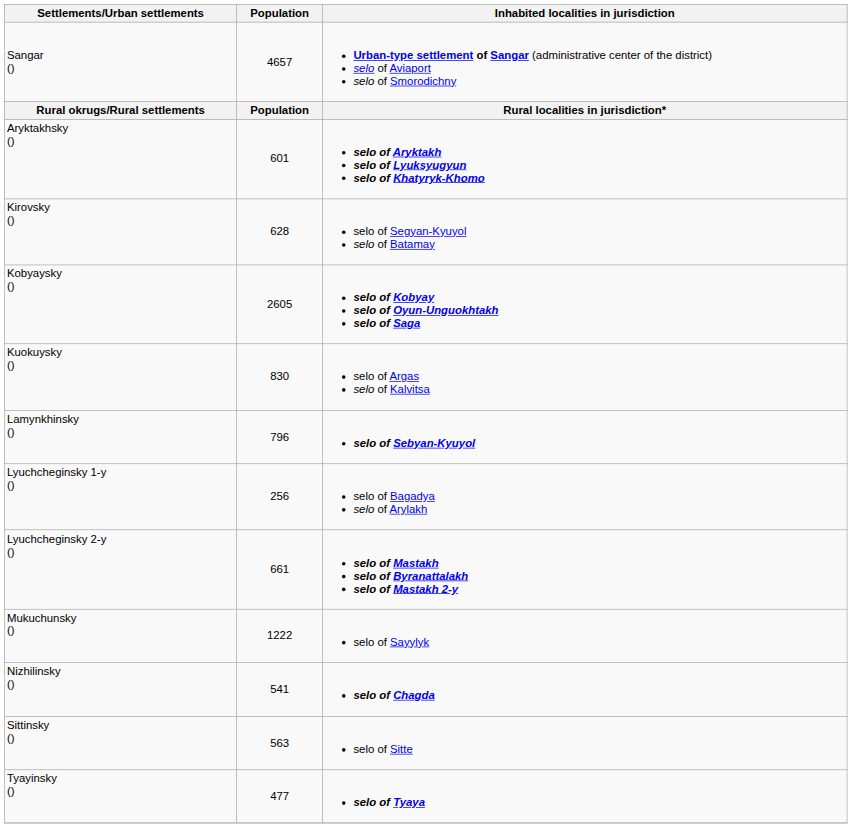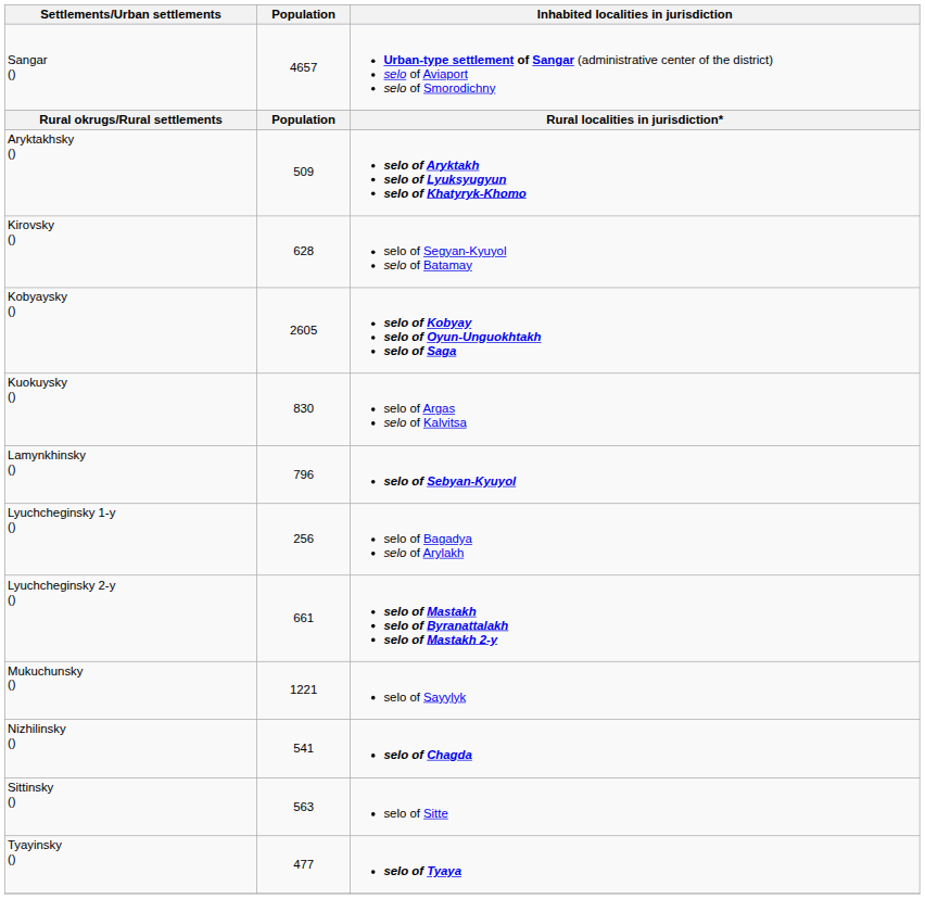 <table class="wikitable" style="width:75%">
 <tr bgcolor="#CCCCFF" align="left">
 <th>Settlements/Urban settlements</th>
 <th>Population</th>
 <th>Inhabited localities in jurisdiction</th>
 </tr>
 <tr>
 <td valign="center">Sangar<br>()</td>
 <td align="center">4657</td>
 <td><br><ul><li><strong><a href='#'>Urban-type settlement</a> of <a href='#'>Sangar</a></strong> (administrative center of the district)</li><li><em><a href='#'>selo</a></em> of <a href='#'>Aviaport</a></li><li><em>selo</em> of <a href='#'>Smorodichny</a></li></ul></td>
 </tr>
 <tr bgcolor="#CCCCFF" align="left">
 <th>Rural okrugs/Rural settlements</th>
 <th>Population</th>
 <th>Rural localities in jurisdiction*</th>
 </tr>
 <tr>
 <td valign="top">Aryktakhsky<br>()</td>
-<td align="center">601</td>
+<td align="center">509</td>
 <td><br><ul><li><strong><em>selo<em> of <a href='#'>Aryktakh</a><strong></li><li></em>selo<em> of <a href='#'>Lyuksyugyun</a></li><li></em>selo<em> of <a href='#'>Khatyryk-Khomo</a></li></ul></td>
 </tr>
 <tr>
 <td valign="top">Kirovsky<br>()</td>
 <td align="center">628</td>
 <td><br><ul><li></em></strong>selo</em> of <a href='#'>Segyan-Kyuyol</a></strong></li><li><em>selo</em> of <a href='#'>Batamay</a></li></ul></td>
 </tr>
 <tr>
 <td valign="top">Kobyaysky<br>()</td>
 <td align="center">2605</td>
 <td><br><ul><li><strong><em>selo<em> of <a href='#'>Kobyay</a><strong></li><li></em>selo<em> of <a href='#'>Oyun-Unguokhtakh</a></li><li></em>selo<em> of <a href='#'>Saga</a></li></ul></td>
 </tr>
 <tr>
 <td valign="top">Kuokuysky<br>()</td>
 <td align="center">830</td>
 <td><br><ul><li></em></strong>selo</em> of <a href='#'>Argas</a></strong></li><li><em>selo</em> of <a href='#'>Kalvitsa</a></li></ul></td>
 </tr>
 <tr>
 <td valign="top">Lamynkhinsky<br>()</td>
 <td align="center">796</td>
 <td><br><ul><li><strong><em>selo<em> of <a href='#'>Sebyan-Kyuyol</a><strong></li></ul></td>
 </tr>
 <tr>
 <td valign="top">Lyuchcheginsky 1-y<br>()</td>
 <td align="center">256</td>
 <td><br><ul><li></em></strong>selo</em> of <a href='#'>Bagadya</a></strong></li><li><em>selo</em> of <a href='#'>Arylakh</a></li></ul></td>
 </tr>
 <tr>
 <td valign="top">Lyuchcheginsky 2-y<br>()</td>
 <td align="center">661</td>
 <td><br><ul><li><strong><em>selo<em> of <a href='#'>Mastakh</a><strong></li><li></em>selo<em> of <a href='#'>Byranattalakh</a></li><li></em>selo<em> of <a href='#'>Mastakh 2-y</a></li></ul></td>
 </tr>
 <tr>
 <td valign="top">Mukuchunsky<br>()</td>
-<td align="center">1222</td>
+<td align="center">1221</td>
 <td><br><ul><li></em></strong>selo</em> of <a href='#'>Sayylyk</a></strong></li></ul></td>
 </tr>
 <tr>
 <td valign="top">Nizhilinsky<br>()</td>
 <td align="center">541</td>
 <td><br><ul><li><strong><em>selo<em> of <a href='#'>Chagda</a><strong></li></ul></td>
 </tr>
 <tr>
 <td valign="top">Sittinsky<br>()</td>
 <td align="center">563</td>
 <td><br><ul><li></em></strong>selo</em> of <a href='#'>Sitte</a></strong></li></ul></td>
 </tr>
 <tr>
 <td valign="top">Tyayinsky<br>()</td>
 <td align="center">477</td>
 <td><br><ul><li><strong><em>selo<em> of <a href='#'>Tyaya</a><strong></li></ul></td>
 </tr>
 <tr>
 </tr>
 </table>
